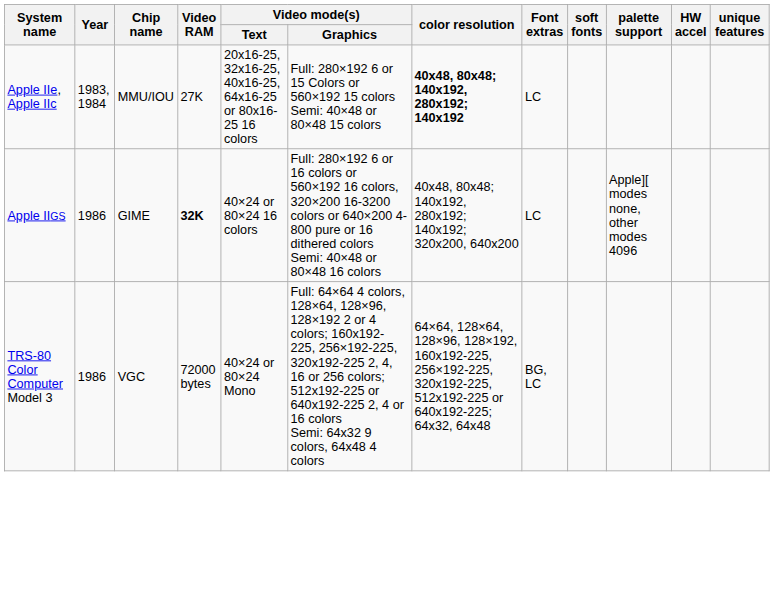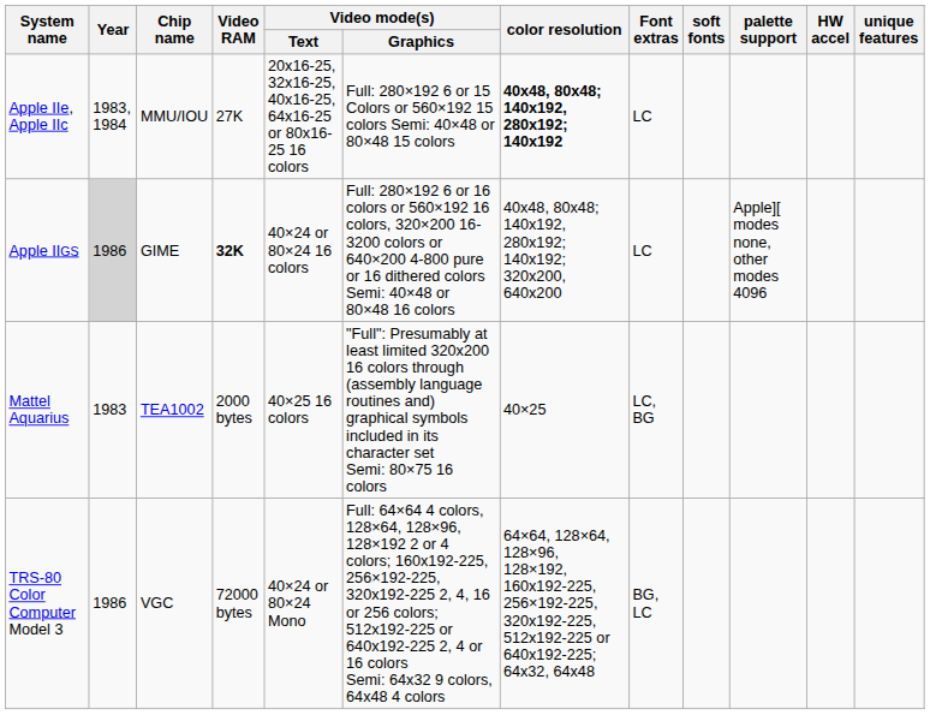 <table class="wikitable sortable" style="font-size: 90%;">
 <tr>
 <th rowspan="2">System name</th>
 <th rowspan="2">Year</th>
 <th rowspan="2">Chip name</th>
 <th rowspan="2">Video RAM</th>
 <th colspan="2">Video mode(s)</th>
 <th rowspan="2">color resolution</th>
 <th rowspan="2">Font extras</th>
 <th rowspan="2">soft fonts</th>
 <th rowspan="2">palette support</th>
 <th rowspan="2">HW accel</th>
 <th rowspan="2">unique features</th>
 </tr>
 <tr>
 <th>Text</th>
 <th>Graphics</th>
 </tr>
 <tr>
 <td><a href='#'>Apple IIe</a>, <a href='#'>Apple IIc</a></td>
 <td>1983, 1984</td>
 <td>MMU/IOU</td>
 <td>27K</td>
 <td>20x16-25, 32x16-25, 40x16-25, 64x16-25 or 80x16-25 16 colors</td>
 <td>Full: 280×192 6 or 15 Colors or 560×192 15 colors Semi: 40×48 or 80×48 15 colors</td>
 <td><strong>40x48, 80x48; 140x192, 280x192; 140x192</strong></td>
 <td>LC</td>
 <td></td>
 <td></td>
 <td></td>
 <td></td>
 </tr>
 <tr>
 <td><a href='#'>Apple II<small>GS</small></a></td>
-<td>1986</td>
+<td style="background: lightgrey;">1986</td>
 <td>GIME</td>
 <td><strong>32K</strong></td>
 <td>40×24 or 80×24 16 colors</td>
 <td>Full: 280×192 6 or 16 colors or 560×192 16 colors, 320×200 16-3200 colors or 640×200 4-800 pure or 16 dithered colors<br>Semi: 40×48 or 80×48 16 colors</td>
 <td>40x48, 80x48; 140x192, 280x192; 140x192; 320x200, 640x200</td>
 <td>LC</td>
 <td></td>
 <td>Apple][ modes none, other modes 4096</td>
+<td></td>
+<td></td>
+</tr>
+<tr>
+<td><a href='#'>Mattel Aquarius</a></td>
+<td>1983</td>
+<td><a href='#'>TEA1002</a></td>
+<td>2000 bytes</td>
+<td>40×25 16 colors</td>
+<td>"Full": Presumably at least limited 320x200 16 colors through (assembly language routines and) graphical symbols included in its character set<br>Semi: 80×75 16 colors</td>
+<td>40×25</td>
+<td>LC, BG</td>
+<td></td>
+<td></td>
 <td></td>
 <td></td>
 </tr>
 <tr>
 <td><a href='#'>TRS-80 Color Computer</a> Model 3</td>
 <td>1986</td>
 <td>VGC</td>
 <td>72000 bytes</td>
 <td>40×24 or 80×24 Mono</td>
 <td>Full: 64×64 4 colors, 128×64, 128×96, 128×192 2 or 4 colors; 160x192-225, 256×192-225, 320x192-225 2, 4, 16 or 256 colors; 512x192-225 or 640x192-225 2, 4 or 16 colors<br>Semi: 64x32 9 colors, 64x48 4 colors</td>
 <td>64×64, 128×64, 128×96, 128×192, 160x192-225, 256×192-225, 320x192-225, 512x192-225 or 640x192-225; 64x32, 64x48</td>
 <td>BG, LC</td>
 <td></td>
 <td></td>
 <td></td>
 <td></td>
 </tr>
 </table>
